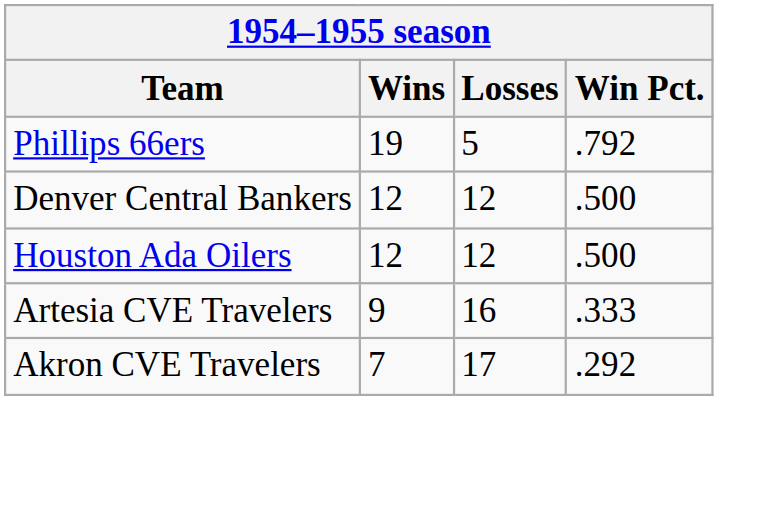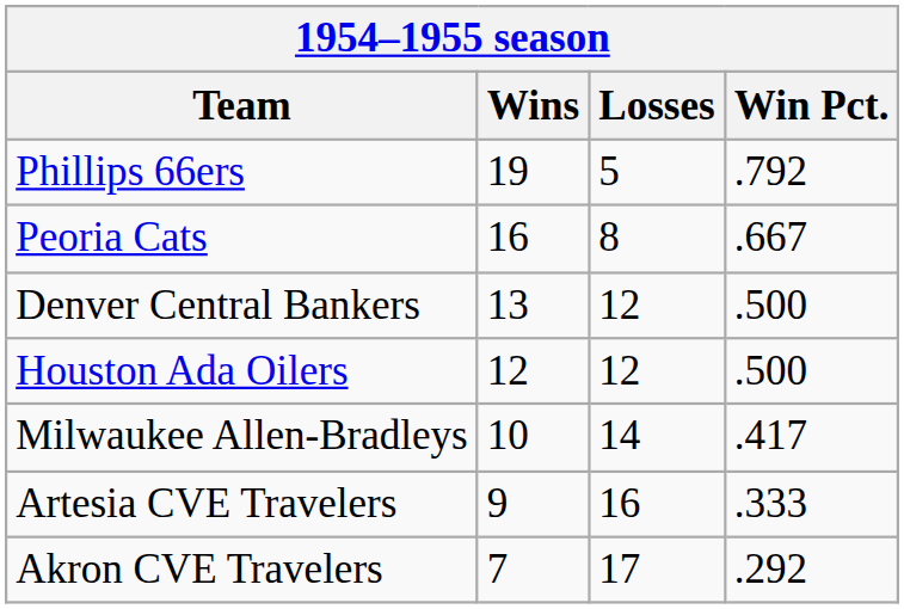 <table class="wikitable">
 <tr>
 <th colspan="4"><a href='#'>1954–1955 season</a></th>
 </tr>
 <tr>
 <th>Team</th>
 <th>Wins</th>
 <th>Losses</th>
 <th>Win Pct.</th>
 </tr>
 <tr>
 <td><a href='#'>Phillips 66ers</a></td>
 <td>19</td>
 <td>5</td>
 <td>.792</td>
 </tr>
 <tr>
+<td><a href='#'>Peoria Cats</a></td>
+<td>16</td>
+<td>8</td>
+<td>.667</td>
+</tr>
+<tr>
 <td>Denver Central Bankers</td>
-<td>12</td>
+<td>13</td>
 <td>12</td>
 <td>.500</td>
 </tr>
 <tr>
 <td><a href='#'>Houston Ada Oilers</a></td>
 <td>12</td>
 <td>12</td>
 <td>.500</td>
+</tr>
+<tr>
+<td>Milwaukee Allen-Bradleys</td>
+<td>10</td>
+<td>14</td>
+<td>.417</td>
 </tr>
 <tr>
 <td>Artesia CVE Travelers</td>
 <td>9</td>
 <td>16</td>
 <td>.333</td>
 </tr>
 <tr>
 <td>Akron CVE Travelers</td>
 <td>7</td>
 <td>17</td>
 <td>.292</td>
 </tr>
 </table>
